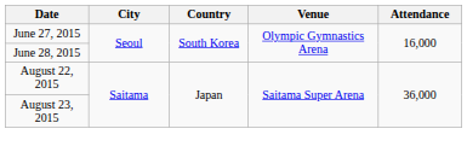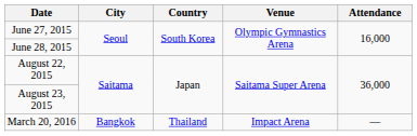 <table class="wikitable" style="text-align:center;">
 <tr>
 <th scope="col" style="width:12em;">Date</th>
 <th scope="col" style="width:11em;">City</th>
 <th scope="col" style="width:10em;">Country</th>
 <th scope="col" style="width:19em;">Venue</th>
 <th scope="col" style="width:9em;">Attendance</th>
 </tr>
 <tr>
 <td>June 27, 2015</td>
 <td rowspan="2"><a href='#'>Seoul</a></td>
 <td rowspan="2"><a href='#'>South Korea</a></td>
 <td rowspan="2"><a href='#'>Olympic Gymnastics Arena</a></td>
 <td rowspan="2">16,000</td>
 </tr>
 <tr>
 <td>June 28, 2015</td>
 </tr>
 <tr>
 <td>August 22, 2015</td>
 <td rowspan="2"><a href='#'>Saitama</a></td>
 <td rowspan="2">Japan</td>
 <td rowspan="2"><a href='#'>Saitama Super Arena</a></td>
 <td rowspan="2">36,000</td>
 </tr>
 <tr>
 <td>August 23, 2015</td>
 </tr>
+<tr>
+<td>March 20, 2016</td>
+<td><a href='#'>Bangkok</a></td>
+<td><a href='#'>Thailand</a></td>
+<td><a href='#'>Impact Arena</a></td>
+<td>—</td>
+</tr>
 </table>
